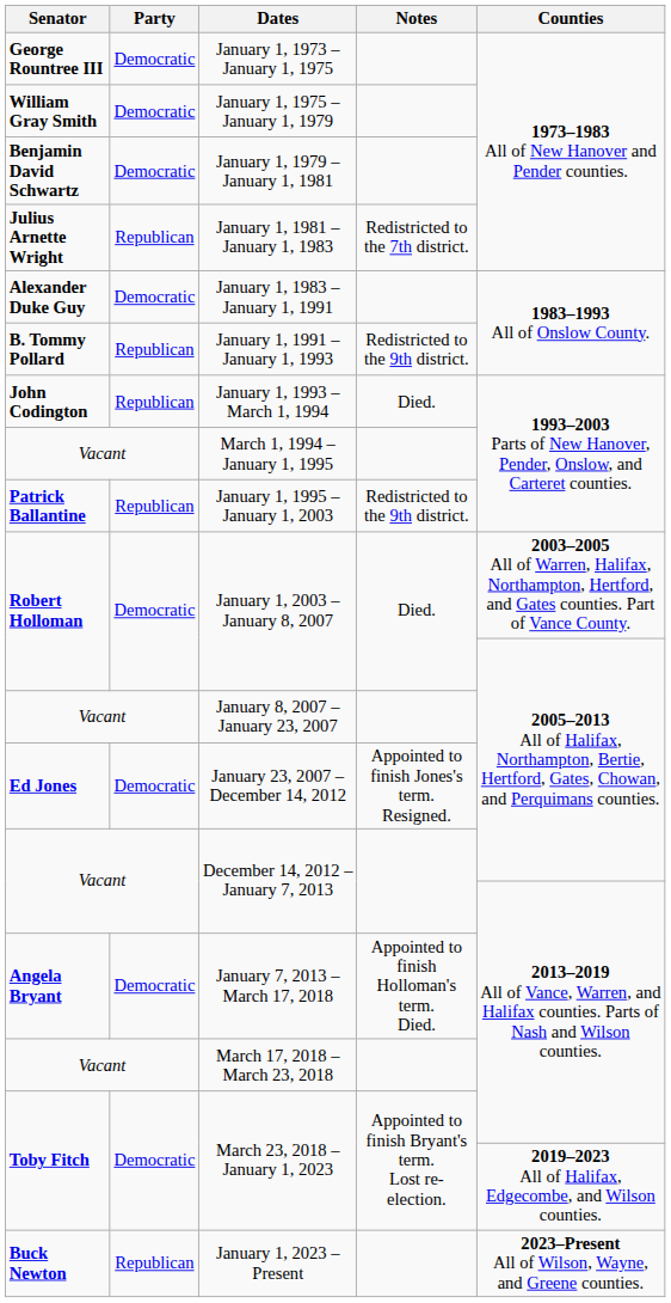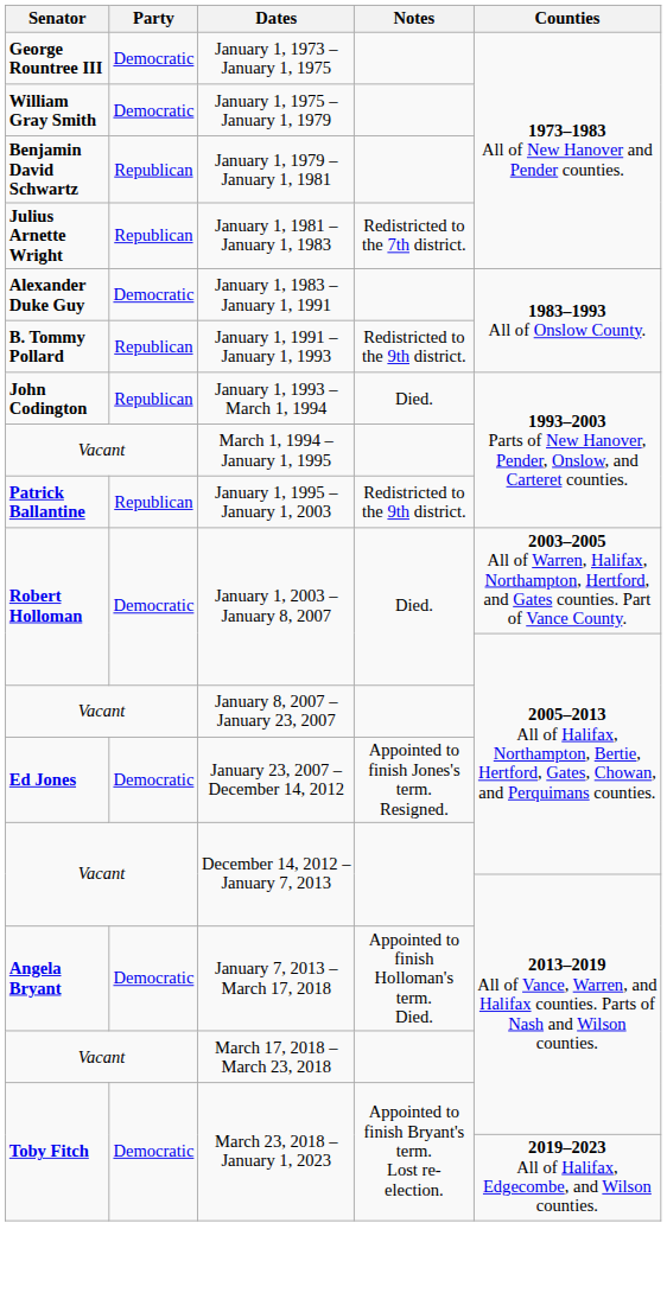 <table class=wikitable style="text-align:center">
 <tr>
 <th>Senator</th>
 <th>Party</th>
 <th>Dates</th>
 <th>Notes</th>
 <th>Counties</th>
 </tr>
 <tr style="height:3em">
 <td align=left><strong>George Rountree III</strong></td>
 <td><a href='#'>Democratic</a></td>
 <td nowrap>January 1, 1973 – <br> January 1, 1975</td>
 <td></td>
 <td rowspan=4><strong>1973–1983</strong><br> All of <a href='#'>New Hanover</a> and <a href='#'>Pender</a> counties.</td>
 </tr>
 <tr style="height:3em">
 <td align=left><strong>William Gray Smith</strong></td>
 <td><a href='#'>Democratic</a></td>
 <td nowrap>January 1, 1975 – <br> January 1, 1979</td>
 <td></td>
 </tr>
 <tr style="height:3em">
 <td align=left><strong>Benjamin David Schwartz</strong></td>
-<td><a href='#'>Democratic</a></td>
+<td><a href='#'>Republican</a></td>
 <td nowrap>January 1, 1979 – <br> January 1, 1981</td>
 <td></td>
 </tr>
 <tr style="height:3em">
 <td align=left><strong>Julius Arnette Wright</strong></td>
 <td><a href='#'>Republican</a></td>
 <td nowrap>January 1, 1981 – <br> January 1, 1983</td>
 <td>Redistricted to the <a href='#'>7th</a> district.</td>
 </tr>
 <tr style="height:3em">
 <td align=left><strong>Alexander Duke Guy</strong></td>
 <td><a href='#'>Democratic</a></td>
 <td nowrap>January 1, 1983 – <br> January 1, 1991</td>
 <td></td>
 <td rowspan=2><strong>1983–1993</strong><br> All of <a href='#'>Onslow County</a>.</td>
 </tr>
 <tr style="height:3em">
 <td align=left><strong>B. Tommy Pollard</strong></td>
 <td><a href='#'>Republican</a></td>
 <td nowrap>January 1, 1991 – <br> January 1, 1993</td>
 <td>Redistricted to the <a href='#'>9th</a> district.</td>
 </tr>
 <tr style="height:3em">
 <td align=left><strong>John Codington</strong></td>
 <td><a href='#'>Republican</a></td>
 <td nowrap>January 1, 1993 – <br> March 1, 1994</td>
 <td>Died.</td>
 <td rowspan=3><strong>1993–2003</strong><br> Parts of <a href='#'>New Hanover</a>, <a href='#'>Pender</a>, <a href='#'>Onslow</a>, and <a href='#'>Carteret</a> counties.</td>
 </tr>
 <tr style="height:3em">
 <td colspan=2 align=center><em>Vacant</em></td>
 <td nowrap>March 1, 1994 – <br> January 1, 1995</td>
 <td></td>
 </tr>
 <tr style="height:3em">
 <td align=left><strong><a href='#'>Patrick Ballantine</a></strong></td>
 <td><a href='#'>Republican</a></td>
 <td nowrap>January 1, 1995 – <br> January 1, 2003</td>
 <td>Redistricted to the <a href='#'>9th</a> district.</td>
 </tr>
 <tr style="height:3em">
 <td rowspan=2 align=left><strong><a href='#'>Robert Holloman</a></strong></td>
 <td rowspan=2 ><a href='#'>Democratic</a></td>
 <td rowspan=2 nowrap>January 1, 2003 –<br>January 8, 2007</td>
 <td rowspan=2>Died.</td>
 <td><strong>2003–2005</strong><br> All of <a href='#'>Warren</a>, <a href='#'>Halifax</a>, <a href='#'>Northampton</a>, <a href='#'>Hertford</a>, and <a href='#'>Gates</a> counties. Part of <a href='#'>Vance County</a>.</td>
 </tr>
 <tr style="height:3em">
 <td rowspan=4><strong>2005–2013</strong><br> All of <a href='#'>Halifax</a>, <a href='#'>Northampton</a>, <a href='#'>Bertie</a>, <a href='#'>Hertford</a>, <a href='#'>Gates</a>, <a href='#'>Chowan</a>, and <a href='#'>Perquimans</a> counties.</td>
 </tr>
 <tr style="height:3em">
 <td colspan=2><em>Vacant</em></td>
 <td nowrap>January 8, 2007 –<br> January 23, 2007</td>
 </tr>
 <tr style="height:3em">
 <td align=left><strong><a href='#'>Ed Jones</a></strong></td>
 <td><a href='#'>Democratic</a></td>
 <td nowrap>January 23, 2007 –<br>December 14, 2012</td>
 <td>Appointed to finish Jones's term. <br> Resigned.</td>
 </tr>
 <tr style="height:3em">
 <td rowspan=2 colspan=2><em>Vacant</em></td>
 <td rowspan=2 nowrap>December 14, 2012 –<br> January 7, 2013</td>
 <td rowspan=2></td>
 </tr>
 <tr style="height:3em">
 <td rowspan=4><strong>2013–2019</strong> <br>All of <a href='#'>Vance</a>, <a href='#'>Warren</a>, and <a href='#'>Halifax</a> counties. Parts of <a href='#'>Nash</a> and <a href='#'>Wilson</a> counties.</td>
 </tr>
 <tr style="height:3em">
 <td align=left><strong><a href='#'>Angela Bryant</a></strong></td>
 <td><a href='#'>Democratic</a></td>
 <td nowrap>January 7, 2013 – <br> March 17, 2018</td>
 <td>Appointed to finish Holloman's term. <br> Died.</td>
 </tr>
 <tr style="height:3em">
 <td colspan=2><em>Vacant</em></td>
 <td nowrap>March 17, 2018 –<br> March 23, 2018</td>
 <td></td>
 </tr>
 <tr style="height:3em">
 <td rowspan=2 align=left><strong><a href='#'>Toby Fitch</a></strong></td>
 <td rowspan=2 ><a href='#'>Democratic</a></td>
 <td rowspan=2 nowrap>March 23, 2018 – <br> January 1, 2023</td>
 <td rowspan=2>Appointed to finish Bryant's term. <br> Lost re-election.</td>
 </tr>
 <tr style="height:3em">
 <td><strong>2019–2023</strong><br> All of <a href='#'>Halifax</a>, <a href='#'>Edgecombe</a>, and <a href='#'>Wilson</a> counties.</td>
 </tr>
-<tr style="height:3em">
-<td align=left><strong><a href='#'>Buck Newton</a></strong></td>
-<td><a href='#'>Republican</a></td>
-<td nowrap>January 1, 2023 – <br> Present</td>
-<td></td>
-<td><strong>2023–Present</strong><br> All of <a href='#'>Wilson</a>, <a href='#'>Wayne</a>, and <a href='#'>Greene</a> counties.</td>
-</tr>
 </table>
